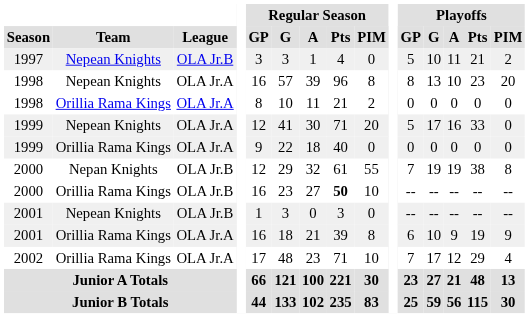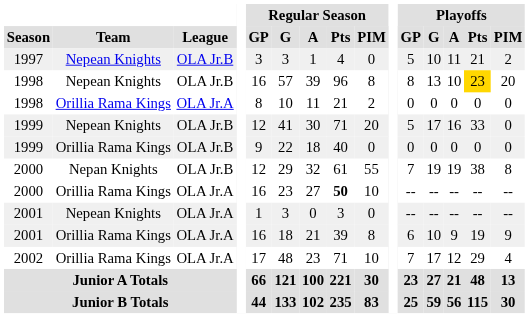 <table BORDER="0" CELLPADDING="3" CELLSPACING="0">
 <tr ALIGN="center" bgcolor="#e0e0e0">
 <th colspan="3" bgcolor="#ffffff"> </th>
 <th rowspan="99" bgcolor="#ffffff"> </th>
 <th colspan="5">Regular Season</th>
 <th rowspan="99" bgcolor="#ffffff"> </th>
 <th colspan="5">Playoffs</th>
 </tr>
 <tr ALIGN="center" bgcolor="#e0e0e0">
 <th>Season</th>
 <th>Team</th>
 <th>League</th>
 <th>GP</th>
 <th>G</th>
 <th>A</th>
 <th>Pts</th>
 <th>PIM</th>
 <th>GP</th>
 <th>G</th>
 <th>A</th>
 <th>Pts</th>
 <th>PIM</th>
 </tr>
 <tr ALIGN="center" bgcolor="#f0f0f0">
 <td>1997</td>
 <td><a href='#'>Nepean Knights</a></td>
 <td><a href='#'>OLA Jr.B</a></td>
 <td>3</td>
 <td>3</td>
 <td>1</td>
 <td>4</td>
 <td>0</td>
 <td>5</td>
 <td>10</td>
 <td>11</td>
 <td>21</td>
 <td>2</td>
 </tr>
 <tr ALIGN="center">
 <td>1998</td>
 <td>Nepean Knights</td>
-<td>OLA Jr.A</td>
+<td>OLA Jr.B</td>
 <td>16</td>
 <td>57</td>
 <td>39</td>
 <td>96</td>
 <td>8</td>
 <td>8</td>
 <td>13</td>
 <td>10</td>
-<td>23</td>
+<td style="background: gold;">23</td>
 <td>20</td>
 </tr>
 <tr ALIGN="center">
 <td>1998</td>
 <td><a href='#'>Orillia Rama Kings</a></td>
 <td><a href='#'>OLA Jr.A</a></td>
 <td>8</td>
 <td>10</td>
 <td>11</td>
 <td>21</td>
 <td>2</td>
 <td>0</td>
 <td>0</td>
 <td>0</td>
 <td>0</td>
 <td>0</td>
 </tr>
 <tr ALIGN="center" bgcolor="#f0f0f0">
 <td>1999</td>
 <td>Nepean Knights</td>
-<td>OLA Jr.A</td>
+<td>OLA Jr.B</td>
 <td>12</td>
 <td>41</td>
 <td>30</td>
 <td>71</td>
 <td>20</td>
 <td>5</td>
 <td>17</td>
 <td>16</td>
 <td>33</td>
 <td>0</td>
 </tr>
 <tr ALIGN="center" bgcolor="#f0f0f0">
 <td>1999</td>
 <td>Orillia Rama Kings</td>
-<td>OLA Jr.A</td>
+<td>OLA Jr.B</td>
 <td>9</td>
 <td>22</td>
 <td>18</td>
 <td>40</td>
 <td>0</td>
 <td>0</td>
 <td>0</td>
 <td>0</td>
 <td>0</td>
 <td>0</td>
 </tr>
 <tr ALIGN="center">
 <td>2000</td>
 <td>Nepan Knights</td>
 <td>OLA Jr.B</td>
 <td>12</td>
 <td>29</td>
 <td>32</td>
 <td>61</td>
 <td>55</td>
 <td>7</td>
 <td>19</td>
 <td>19</td>
 <td>38</td>
 <td>8</td>
 </tr>
 <tr ALIGN="center">
 <td>2000</td>
 <td>Orillia Rama Kings</td>
-<td>OLA Jr.B</td>
+<td>OLA Jr.A</td>
 <td>16</td>
 <td>23</td>
 <td>27</td>
 <td><strong>50</strong></td>
 <td>10</td>
 <td>--</td>
 <td>--</td>
 <td>--</td>
 <td>--</td>
 <td>--</td>
 </tr>
 <tr ALIGN="center" bgcolor="#f0f0f0">
 <td>2001</td>
 <td>Nepean Knights</td>
-<td>OLA Jr.B</td>
+<td>OLA Jr.A</td>
 <td>1</td>
 <td>3</td>
 <td>0</td>
 <td>3</td>
 <td>0</td>
 <td>--</td>
 <td>--</td>
 <td>--</td>
 <td>--</td>
 <td>--</td>
 </tr>
 <tr ALIGN="center" bgcolor="#f0f0f0">
 <td>2001</td>
 <td>Orillia Rama Kings</td>
 <td>OLA Jr.A</td>
 <td>16</td>
 <td>18</td>
 <td>21</td>
 <td>39</td>
 <td>8</td>
 <td>6</td>
 <td>10</td>
 <td>9</td>
 <td>19</td>
 <td>9</td>
 </tr>
 <tr ALIGN="center">
 <td>2002</td>
 <td>Orillia Rama Kings</td>
 <td>OLA Jr.A</td>
 <td>17</td>
 <td>48</td>
 <td>23</td>
 <td>71</td>
 <td>10</td>
 <td>7</td>
 <td>17</td>
 <td>12</td>
 <td>29</td>
 <td>4</td>
 </tr>
 <tr ALIGN="center" bgcolor="#e0e0e0">
 <th colspan="3">Junior A Totals</th>
 <th>66</th>
 <th>121</th>
 <th>100</th>
 <th>221</th>
 <th>30</th>
 <th>23</th>
 <th>27</th>
 <th>21</th>
 <th>48</th>
 <th>13</th>
 </tr>
 <tr ALIGN="center" bgcolor="#e0e0e0">
 <th colspan="3">Junior B Totals</th>
 <th>44</th>
 <th>133</th>
 <th>102</th>
 <th>235</th>
 <th>83</th>
 <th>25</th>
 <th>59</th>
 <th>56</th>
 <th>115</th>
 <th>30</th>
 </tr>
 </table>
